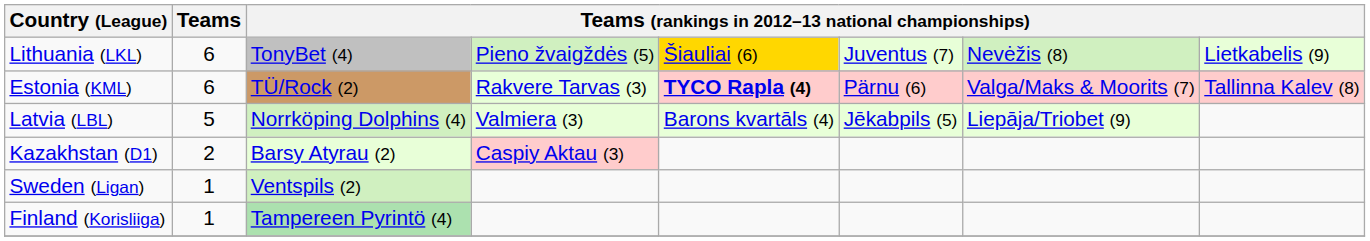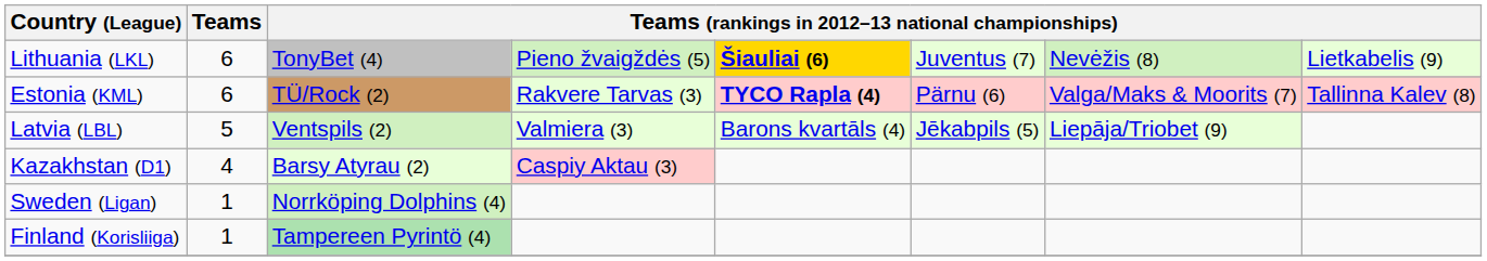 <table class="wikitable">
 <tr>
 <th>Country <small>(League)</small></th>
 <th>Teams</th>
 <th colspan=6>Teams <small>(rankings in 2012–13 national championships)</small></th>
 </tr>
 <tr>
 <td> <a href='#'>Lithuania</a> <small>(<a href='#'>LKL</a>)</small></td>
 <td align=center>6</td>
 <td style="background:silver;"><a href='#'>TonyBet</a> <small>(4)</small></td>
 <td style="background:#D0F0C0;"><a href='#'>Pieno žvaigždės</a> <small>(5)</small></td>
-<td style="background:gold;"><a href='#'>Šiauliai</a> <small>(6)</small></td>
+<td style="background:gold;"><strong><a href='#'>Šiauliai</a> <small>(6)</small></strong></td>
 <td style="background:#E8FFD8;"><a href='#'>Juventus</a> <small>(7)</small></td>
 <td style="background:#D0F0C0;"><a href='#'>Nevėžis</a> <small>(8)</small></td>
 <td style="background:#E8FFD8;"><a href='#'>Lietkabelis</a> <small>(9)</small></td>
 </tr>
 <tr>
 <td> <a href='#'>Estonia</a> <small>(<a href='#'>KML</a>)</small></td>
 <td align=center>6</td>
 <td style="background:#CC9966;"><a href='#'>TÜ/Rock</a> <small>(2)</small></td>
 <td style="background:#E8FFD8;"><a href='#'>Rakvere Tarvas</a> <small>(3)</small></td>
 <td style="background:#ffcccc;"><strong><a href='#'>TYCO Rapla</a> <small>(4)</small></strong></td>
 <td style="background:#ffcccc;"><a href='#'>Pärnu</a> <small>(6)</small></td>
 <td style="background:#ffcccc;"><a href='#'>Valga/Maks & Moorits</a> <small>(7)</small></td>
 <td style="background:#ffcccc;"><a href='#'>Tallinna Kalev</a> <small>(8)</small></td>
 </tr>
 <tr>
 <td> <a href='#'>Latvia</a> <small>(<a href='#'>LBL</a>)</small></td>
 <td align=center>5</td>
-<td style="background:#D0F0C0;"><a href='#'>Norrköping Dolphins</a> <small>(4)</small></td>
+<td style="background:#D0F0C0;"><a href='#'>Ventspils</a> <small>(2)</small></td>
 <td style="background:#E8FFD8;"><a href='#'>Valmiera</a> <small>(3)</small></td>
 <td style="background:#E8FFD8;"><a href='#'>Barons kvartāls</a> <small>(4)</small></td>
 <td style="background:#E8FFD8;"><a href='#'>Jēkabpils</a> <small>(5)</small></td>
 <td style="background:#E8FFD8;"><a href='#'>Liepāja/Triobet</a> <small>(9)</small></td>
 <td></td>
 </tr>
 <tr>
 <td> <a href='#'>Kazakhstan</a> <small>(<a href='#'>D1</a>)</small></td>
-<td align=center>2</td>
+<td align=center>4</td>
 <td style="background:#E8FFD8;"><a href='#'>Barsy Atyrau</a> <small>(2)</small></td>
 <td style="background:#ffcccc;"><a href='#'>Caspiy Aktau</a> <small>(3)</small></td>
 <td></td>
 <td></td>
 <td></td>
 <td></td>
 </tr>
 <tr>
 <td> <a href='#'>Sweden</a> <small>(<a href='#'>Ligan</a>)</small></td>
 <td align=center>1</td>
-<td style="background:#D0F0C0;"><a href='#'>Ventspils</a> <small>(2)</small></td>
+<td style="background:#D0F0C0;"><a href='#'>Norrköping Dolphins</a> <small>(4)</small></td>
 <td></td>
 <td></td>
 <td></td>
 <td></td>
 <td></td>
 </tr>
 <tr>
 <td> <a href='#'>Finland</a> <small>(<a href='#'>Korisliiga</a>)</small></td>
 <td align=center>1</td>
 <td style="background:#ACE1AF;"><a href='#'>Tampereen Pyrintö</a> <small>(4)</small></td>
 <td></td>
 <td></td>
 <td></td>
 <td></td>
 <td></td>
 </tr>
 <tr>
 </tr>
 </table>
